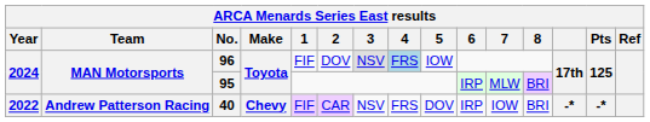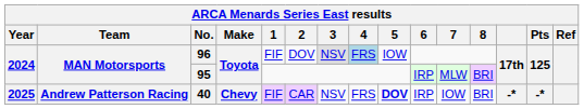 <table class="wikitable" style="text-align:center; font-size:75%">
 <tr>
 <th colspan=15><a href='#'>ARCA Menards Series East</a> results</th>
 </tr>
 <tr>
 <th>Year</th>
 <th>Team</th>
 <th>No.</th>
 <th>Make</th>
 <th>1</th>
 <th>2</th>
 <th>3</th>
 <th>4</th>
 <th>5</th>
 <th>6</th>
 <th>7</th>
 <th>8</th>
 <th></th>
 <th>Pts</th>
 <th>Ref</th>
 </tr>
 <tr>
 <th rowspan=2><a href='#'>2024</a></th>
 <th rowspan=2><a href='#'>MAN Motorsports</a></th>
 <th>96</th>
 <th rowspan=2><a href='#'>Toyota</a></th>
 <td><a href='#'>FIF</a></td>
 <td><a href='#'>DOV</a></td>
 <td style="background:#DFDFDF;"><a href='#'>NSV</a><br></td>
 <td style="background: lightblue;"><a href='#'>FRS</a></td>
 <td><a href='#'>IOW</a></td>
 <td colspan=3></td>
 <th rowspan=2>17th</th>
 <th rowspan=2>125</th>
 <th rowspan=2></th>
 </tr>
 <tr>
 <th>95</th>
 <td colspan=5></td>
 <td style="background:#DFFFDF;"><a href='#'>IRP</a><br></td>
 <td style="background:#DFFFDF;"><a href='#'>MLW</a><br></td>
 <td style="background:#EFCFFF;"><a href='#'>BRI</a><br></td>
 </tr>
 <tr>
-<th><a href='#'>2022</a></th>
+<th><a href='#'>2025</a></th>
 <th><a href='#'>Andrew Patterson Racing</a></th>
 <th>40</th>
 <th><a href='#'>Chevy</a></th>
 <td style="background:#EFCFFF;"><a href='#'>FIF</a><br></td>
 <td style="background:#EFCFFF;"><a href='#'>CAR</a><br></td>
 <td><a href='#'>NSV</a></td>
 <td><a href='#'>FRS</a></td>
-<td><a href='#'>DOV</a></td>
+<td><strong><a href='#'>DOV</a></strong></td>
 <td><a href='#'>IRP</a></td>
 <td><a href='#'>IOW</a></td>
 <td><a href='#'>BRI</a></td>
 <th>-*</th>
 <th>-*</th>
 <th></th>
 </tr>
 </table>
